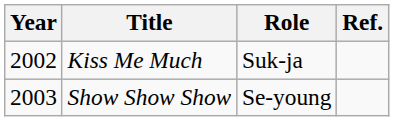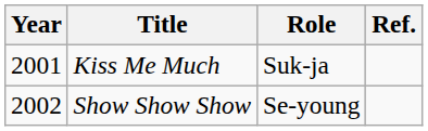 <table class="wikitable">
 <tr>
 <th>Year</th>
 <th>Title</th>
 <th>Role</th>
 <th>Ref.</th>
 </tr>
 <tr>
-<td>2002</td>
+<td>2001</td>
 <td><em>Kiss Me Much</em></td>
 <td>Suk-ja</td>
 <td></td>
 </tr>
 <tr>
-<td>2003</td>
+<td>2002</td>
 <td><em>Show Show Show</em></td>
 <td>Se-young</td>
 <td></td>
 </tr>
 </table>
